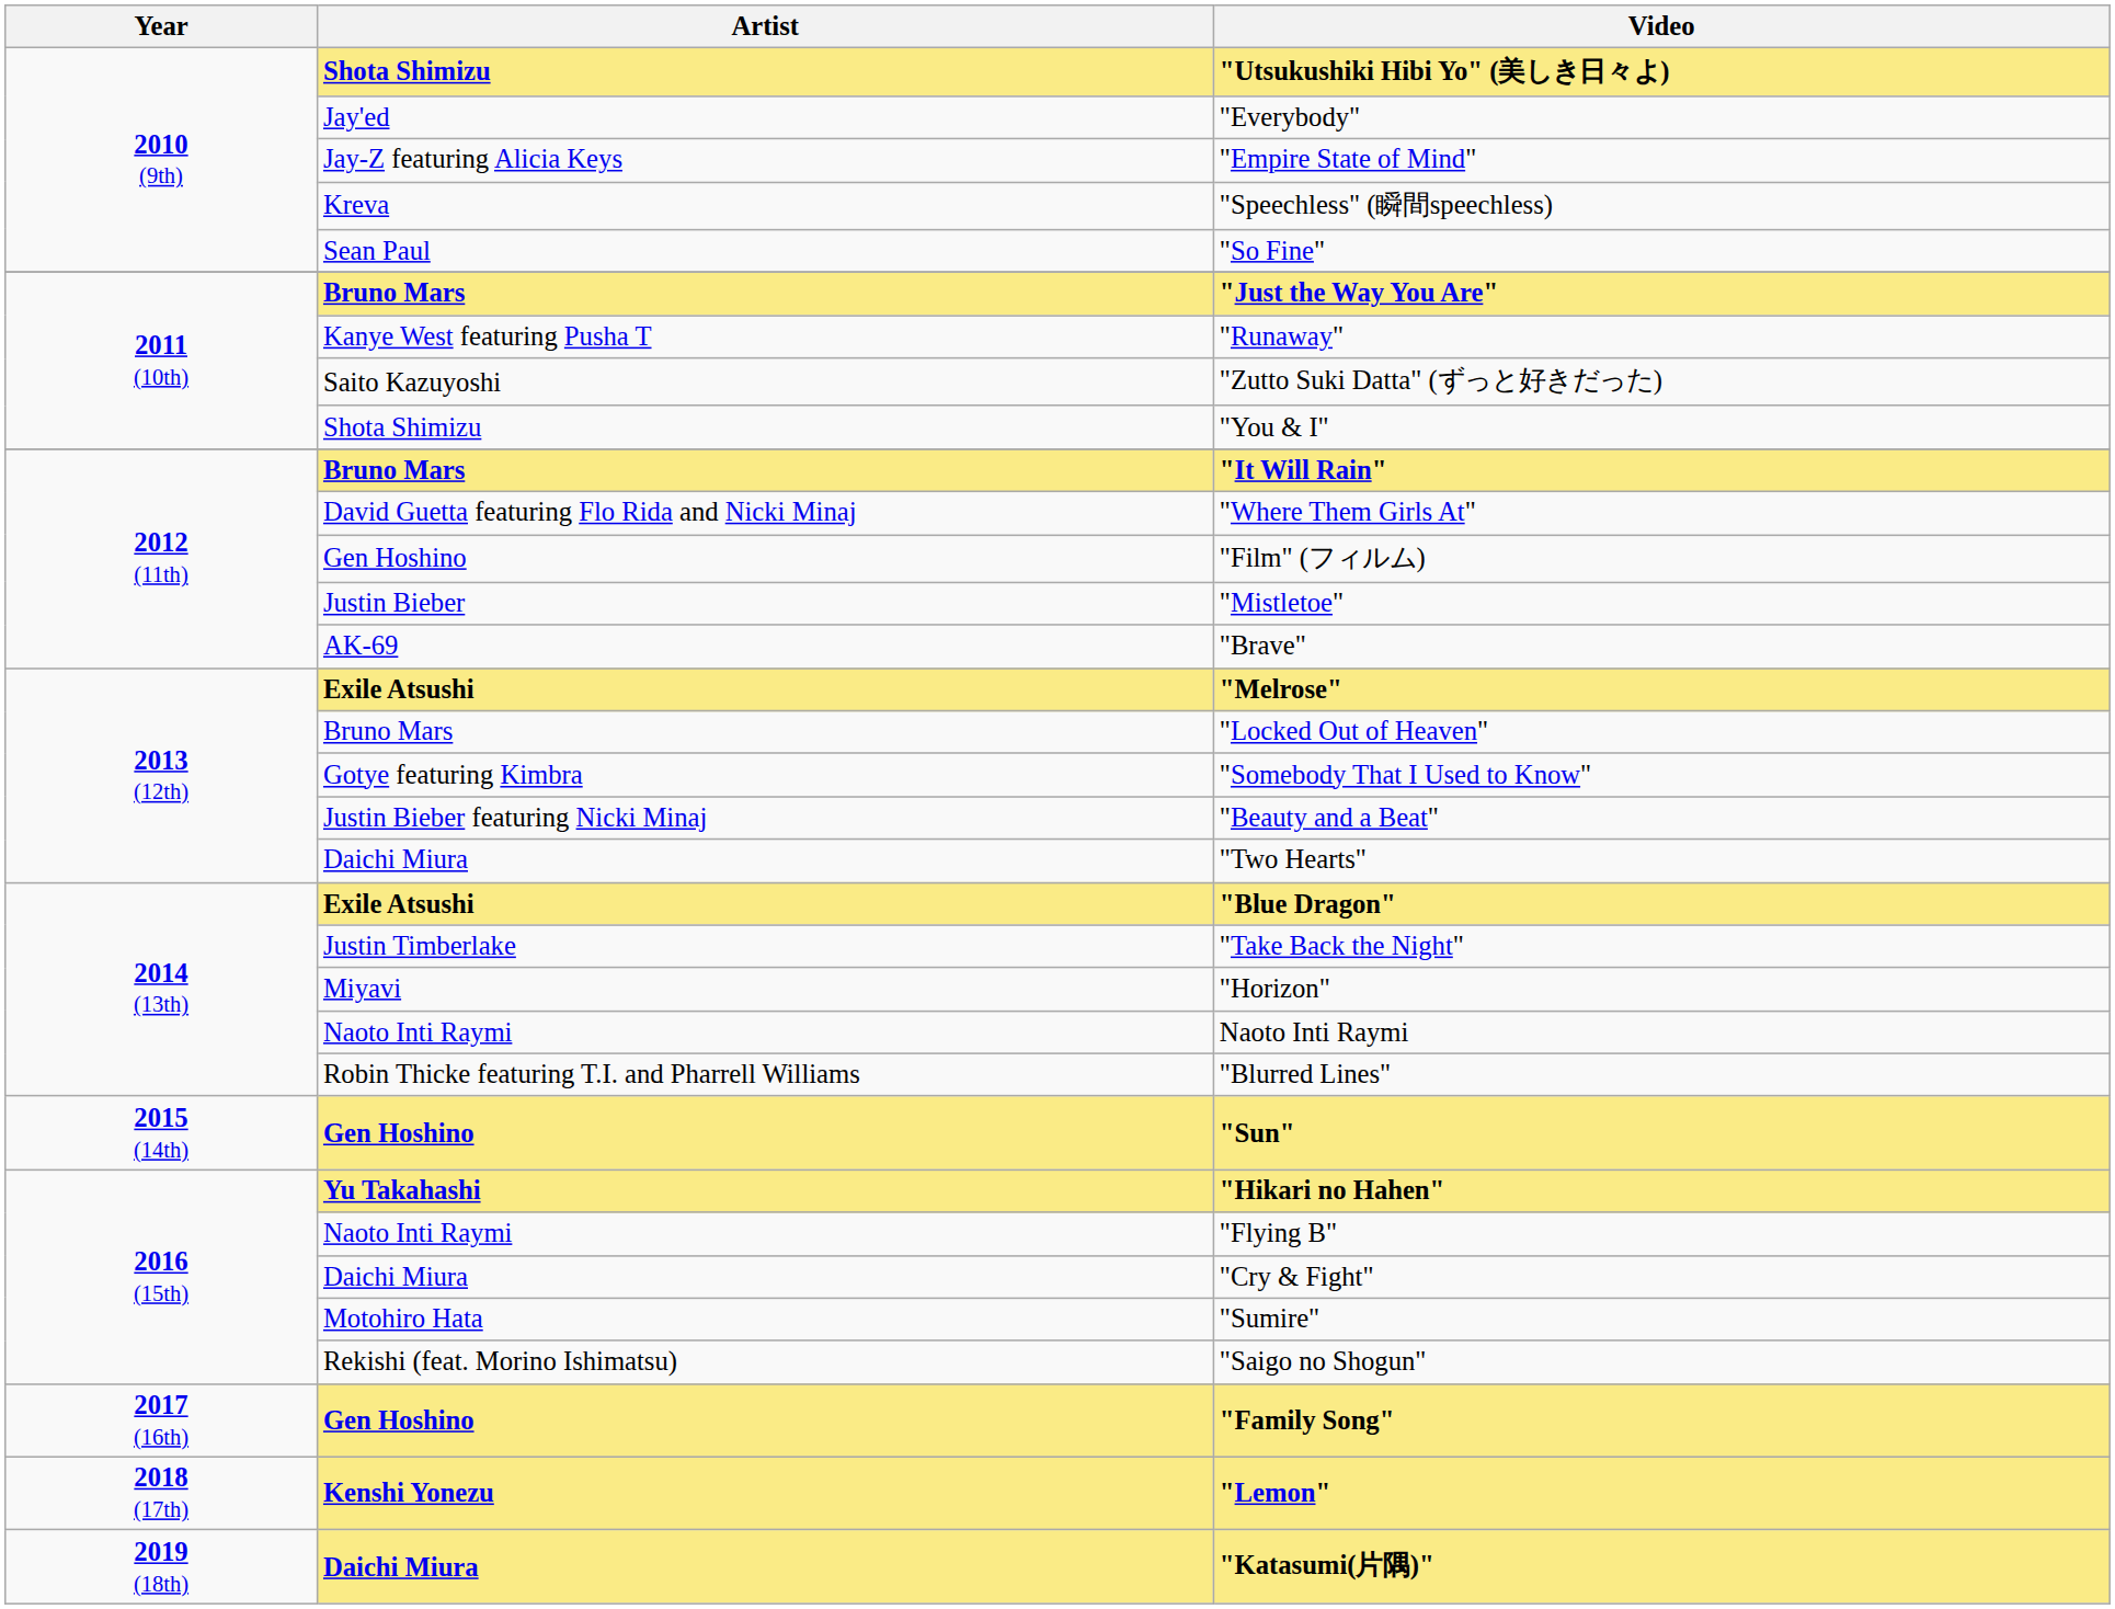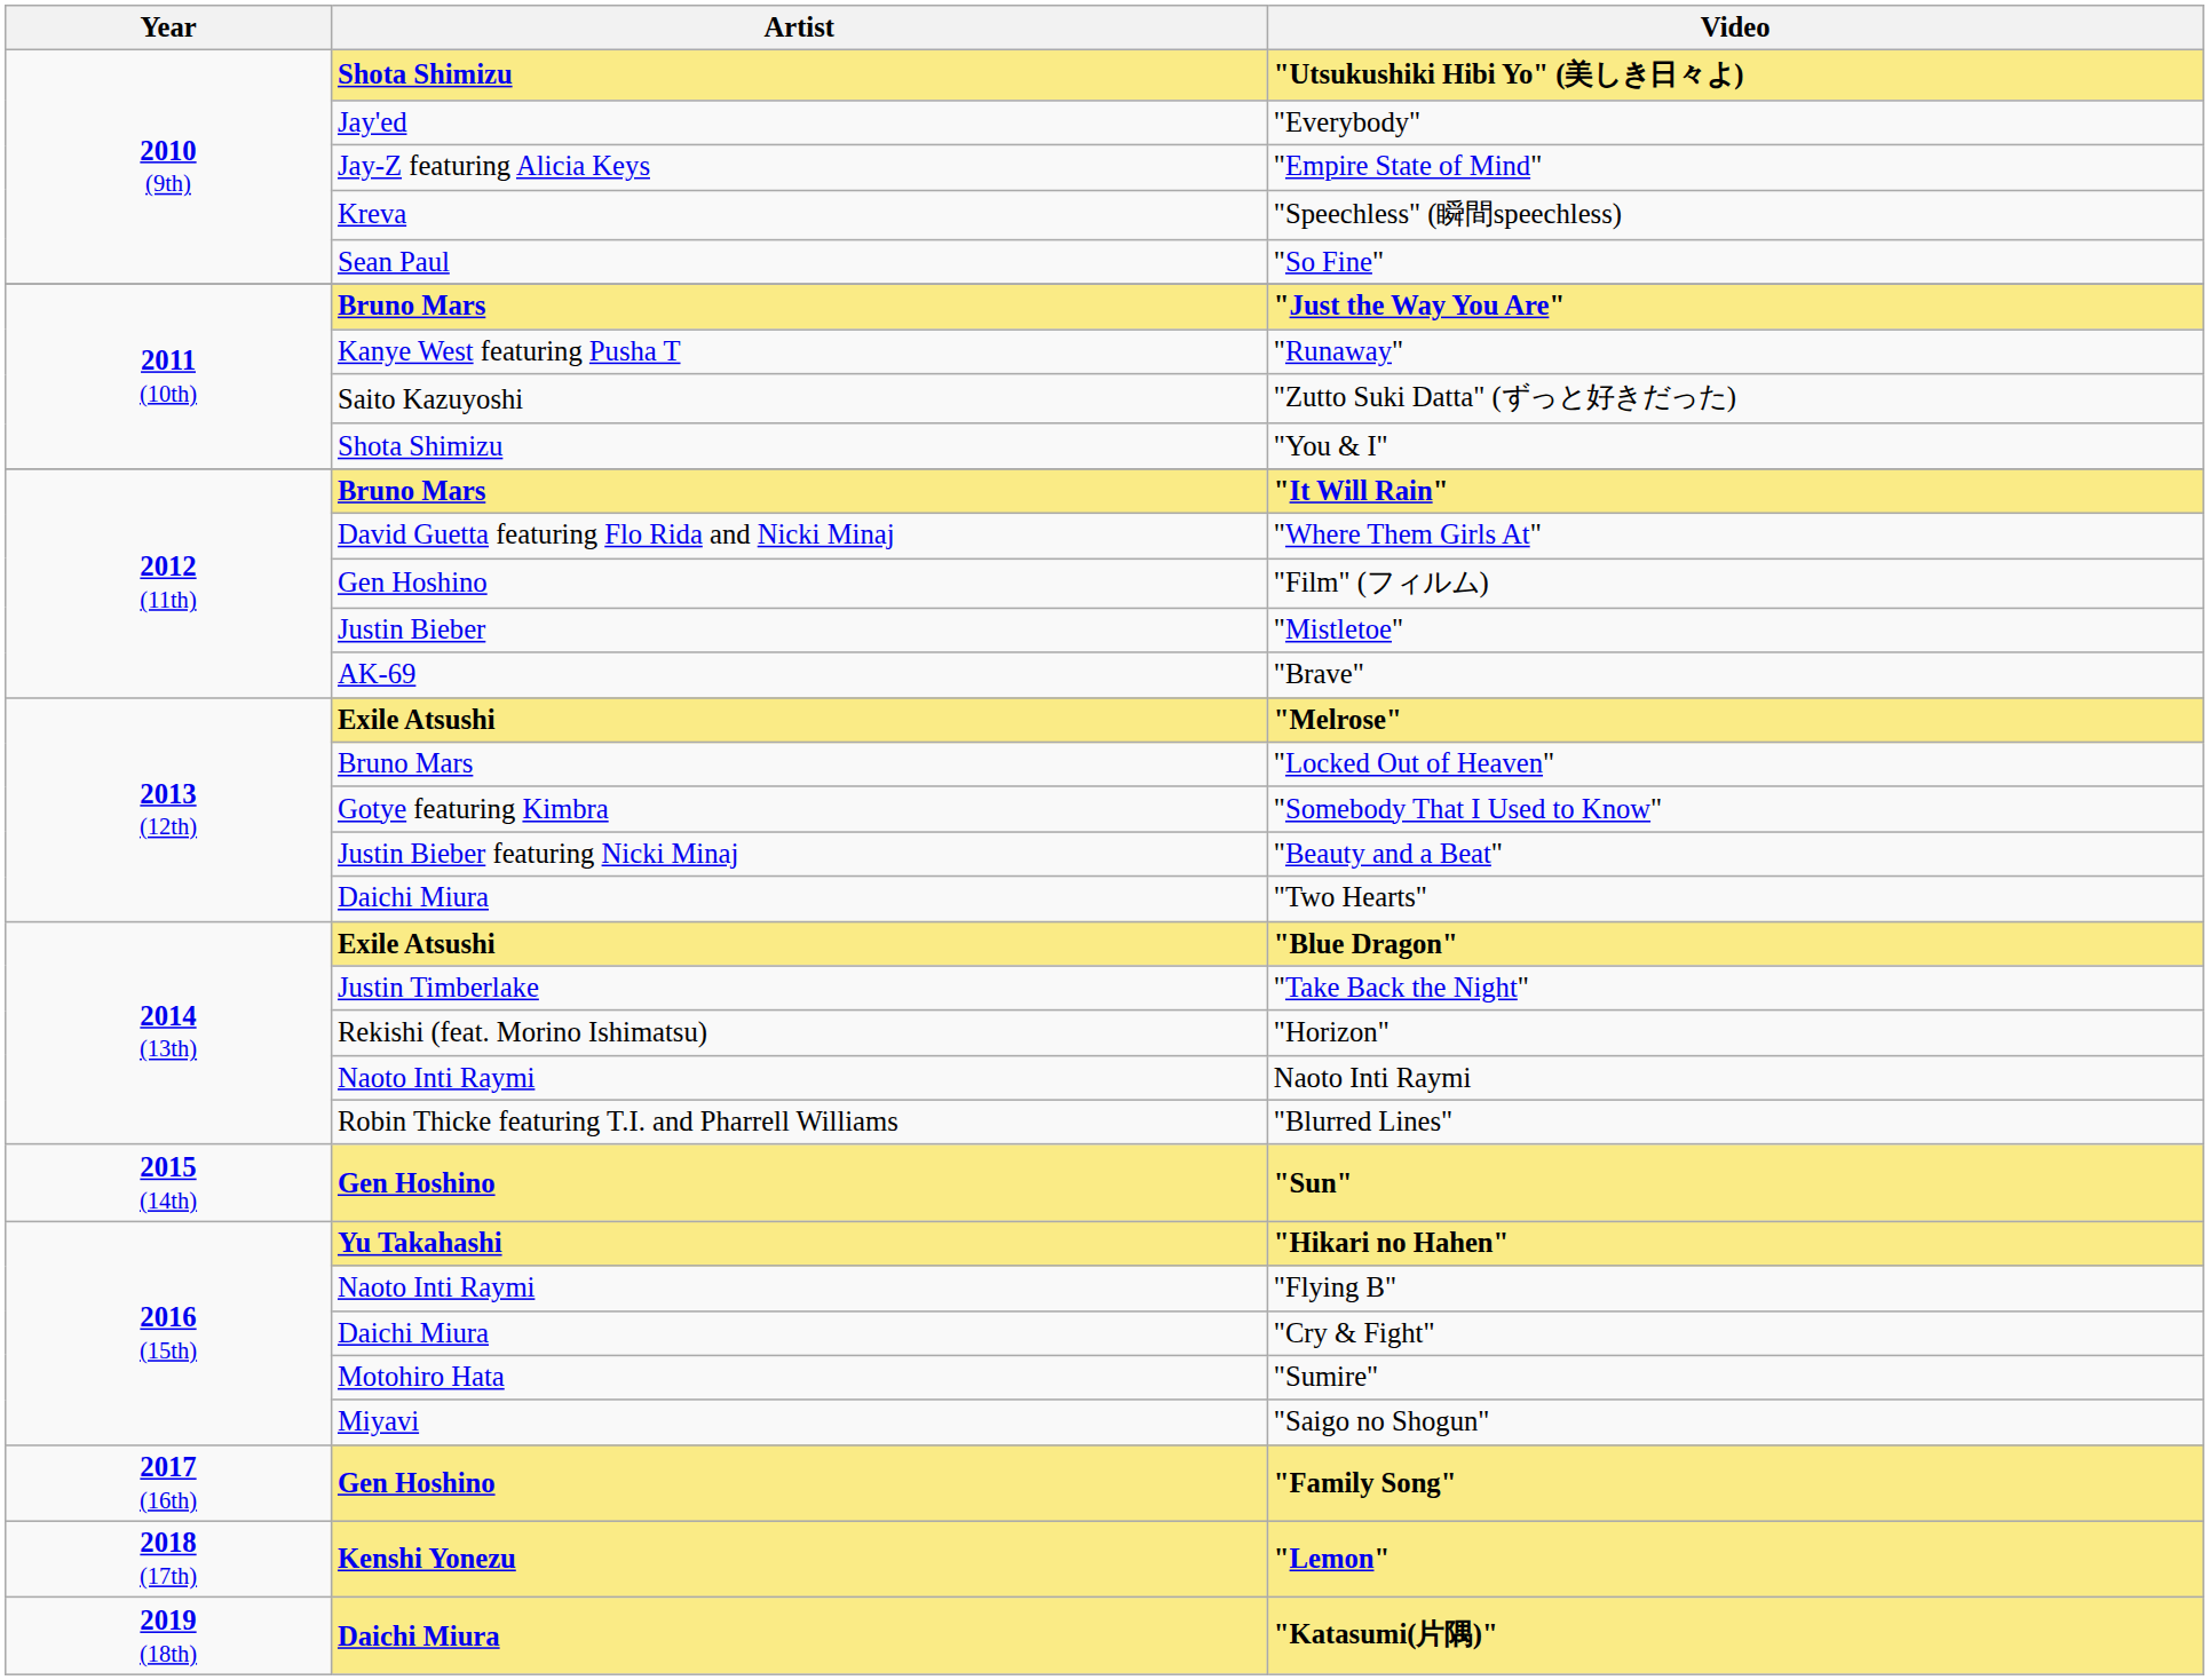 <table class="sortable wikitable">
 <tr>
 <th width="8%">Year</th>
 <th width="23%">Artist</th>
 <th width="23%">Video</th>
 </tr>
 <tr>
 <td rowspan=5 style="text-align:center"><strong><a href='#'>2010</a></strong><br><small><a href='#'>(9th)</a></small></td>
 <td style="background:#FAEB86"><strong><a href='#'>Shota Shimizu</a></strong></td>
 <td style="background:#FAEB86"><strong>"Utsukushiki Hibi Yo" (美しき日々よ)</strong></td>
 </tr>
 <tr>
 <td><a href='#'>Jay'ed</a></td>
 <td>"Everybody"</td>
 </tr>
 <tr>
 <td><a href='#'>Jay-Z</a> featuring <a href='#'>Alicia Keys</a></td>
 <td>"<a href='#'>Empire State of Mind</a>"</td>
 </tr>
 <tr>
 <td><a href='#'>Kreva</a></td>
 <td>"Speechless" (瞬間speechless)</td>
 </tr>
 <tr>
 <td><a href='#'>Sean Paul</a></td>
 <td>"<a href='#'>So Fine</a>"</td>
 </tr>
 <tr>
 </tr>
 <tr>
 <td rowspan=4 style="text-align:center"><strong><a href='#'>2011</a></strong><br><small><a href='#'>(10th)</a></small></td>
 <td style="background:#FAEB86"><strong><a href='#'>Bruno Mars</a></strong></td>
 <td style="background:#FAEB86"><strong>"<a href='#'>Just the Way You Are</a>"</strong></td>
 </tr>
 <tr>
 <td><a href='#'>Kanye West</a> featuring <a href='#'>Pusha T</a></td>
 <td>"<a href='#'>Runaway</a>"</td>
 </tr>
 <tr>
 <td>Saito Kazuyoshi</td>
 <td>"Zutto Suki Datta" (ずっと好きだった)</td>
 </tr>
 <tr>
 <td><a href='#'>Shota Shimizu</a></td>
 <td>"You & I"</td>
 </tr>
 <tr>
 </tr>
 <tr>
 <td rowspan=5 style="text-align:center"><strong><a href='#'>2012</a></strong><br><small><a href='#'>(11th)</a></small></td>
 <td style="background:#FAEB86"><strong><a href='#'>Bruno Mars</a></strong></td>
 <td style="background:#FAEB86"><strong>"<a href='#'>It Will Rain</a>"</strong></td>
 </tr>
 <tr>
 <td><a href='#'>David Guetta</a> featuring <a href='#'>Flo Rida</a> and <a href='#'>Nicki Minaj</a></td>
 <td>"<a href='#'>Where Them Girls At</a>"</td>
 </tr>
 <tr>
 <td><a href='#'>Gen Hoshino</a></td>
 <td>"Film" (フィルム)</td>
 </tr>
 <tr>
 <td><a href='#'>Justin Bieber</a></td>
 <td>"<a href='#'>Mistletoe</a>"</td>
 </tr>
 <tr>
 <td><a href='#'>AK-69 </a></td>
 <td>"Brave"</td>
 </tr>
 <tr>
 <td rowspan=5 style="text-align:center"><strong><a href='#'>2013</a></strong><br><small><a href='#'>(12th)</a></small></td>
 <td style="background:#FAEB86"><strong>Exile Atsushi</strong></td>
 <td style="background:#FAEB86"><strong>"Melrose"</strong></td>
 </tr>
 <tr>
 <td><a href='#'>Bruno Mars</a></td>
 <td>"<a href='#'>Locked Out of Heaven</a>"</td>
 </tr>
 <tr>
 <td><a href='#'>Gotye</a> featuring <a href='#'>Kimbra</a></td>
 <td>"<a href='#'>Somebody That I Used to Know</a>"</td>
 </tr>
 <tr>
 <td><a href='#'>Justin Bieber</a> featuring <a href='#'>Nicki Minaj</a></td>
 <td>"<a href='#'>Beauty and a Beat</a>"</td>
 </tr>
 <tr>
 <td><a href='#'>Daichi Miura</a></td>
 <td>"Two Hearts"</td>
 </tr>
 <tr>
 <td rowspan=5 style="text-align:center"><strong><a href='#'>2014</a></strong><br><small><a href='#'>(13th)</a></small></td>
 <td style="background:#FAEB86"><strong>Exile Atsushi</strong></td>
 <td style="background:#FAEB86"><strong>"Blue Dragon"</strong></td>
 </tr>
 <tr>
 <td><a href='#'>Justin Timberlake </a></td>
 <td>"<a href='#'>Take Back the Night</a>"</td>
 </tr>
 <tr>
-<td><a href='#'>Miyavi </a></td>
+<td>Rekishi (feat. Morino Ishimatsu)</td>
 <td>"Horizon"</td>
 </tr>
 <tr>
 <td><a href='#'>Naoto Inti Raymi </a></td>
 <td>Naoto Inti Raymi</td>
 </tr>
 <tr>
 <td>Robin Thicke featuring T.I. and Pharrell Williams</td>
 <td>"Blurred Lines"</td>
 </tr>
 <tr>
 <td style="text-align:center"><strong><a href='#'>2015</a></strong><br><small><a href='#'>(14th)</a></small></td>
 <td style="background:#FAEB86"><strong><a href='#'>Gen Hoshino</a></strong></td>
 <td style="background:#FAEB86"><strong>"Sun"</strong></td>
 </tr>
 <tr>
 <td rowspan=5 style="text-align:center"><strong><a href='#'>2016</a></strong><br><small><a href='#'>(15th)</a></small></td>
 <td style="background:#FAEB86"><strong><a href='#'>Yu Takahashi</a></strong></td>
 <td style="background:#FAEB86"><strong>"Hikari no Hahen"</strong></td>
 </tr>
 <tr>
 <td><a href='#'>Naoto Inti Raymi</a></td>
 <td>"Flying B"</td>
 </tr>
 <tr>
 <td><a href='#'>Daichi Miura</a></td>
 <td>"Cry & Fight"</td>
 </tr>
 <tr>
 <td><a href='#'>Motohiro Hata </a></td>
 <td>"Sumire"</td>
 </tr>
 <tr>
-<td>Rekishi (feat. Morino Ishimatsu)</td>
+<td><a href='#'>Miyavi </a></td>
 <td>"Saigo no Shogun"</td>
 </tr>
 <tr>
 <td style="text-align:center"><strong><a href='#'>2017</a></strong><br><small><a href='#'>(16th)</a></small></td>
 <td style="background:#FAEB86"><strong><a href='#'>Gen Hoshino</a></strong></td>
 <td style="background:#FAEB86"><strong>"Family Song"</strong></td>
 </tr>
 <tr>
 <td style="text-align:center"><strong><a href='#'>2018</a></strong><br><small><a href='#'>(17th)</a></small></td>
 <td style="background:#FAEB86"><strong><a href='#'>Kenshi Yonezu</a></strong></td>
 <td style="background:#FAEB86"><strong>"<a href='#'>Lemon</a>"</strong></td>
 </tr>
 <tr>
 <td style="text-align:center"><strong><a href='#'>2019</a></strong><br><small><a href='#'>(18th)</a></small></td>
 <td style="background:#FAEB86"><strong><a href='#'>Daichi Miura</a></strong></td>
 <td style="background:#FAEB86"><strong>"Katasumi(片隅)"</strong></td>
 </tr>
 </table>
